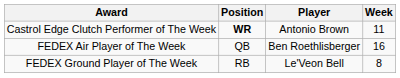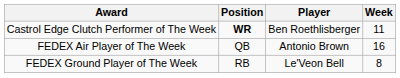 <table class="wikitable" style="text-align:center">
 <tr>
 <th>Award</th>
 <th>Position</th>
 <th>Player</th>
 <th>Week</th>
 </tr>
 <tr>
 <td>Castrol Edge Clutch Performer of The Week</td>
 <td><strong>WR</strong></td>
-<td>Antonio Brown</td>
+<td>Ben Roethlisberger</td>
 <td>11</td>
 </tr>
 <tr>
 <td>FEDEX Air Player of The Week</td>
 <td>QB</td>
-<td>Ben Roethlisberger</td>
+<td>Antonio Brown</td>
 <td>16</td>
 </tr>
 <tr>
 <td>FEDEX Ground Player of The Week</td>
 <td>RB</td>
 <td>Le'Veon Bell</td>
 <td>8</td>
 </tr>
 </table>
